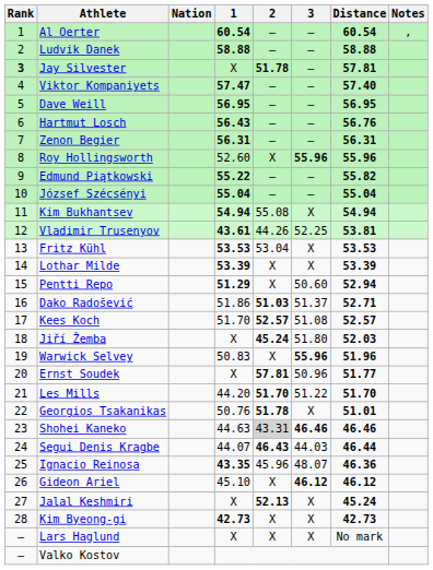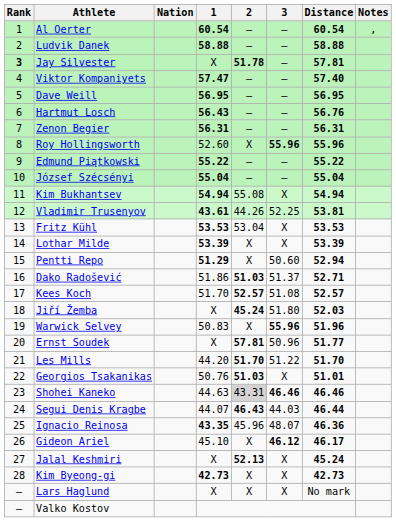 <table class="wikitable sortable" style="text-align:center">
 <tr>
 <th>Rank</th>
 <th>Athlete</th>
 <th>Nation</th>
 <th>1</th>
 <th>2</th>
 <th>3</th>
 <th>Distance</th>
 <th>Notes</th>
 </tr>
 <tr bgcolor=bbf3bb>
 <td>1</td>
 <td align=left><a href='#'>Al Oerter</a></td>
 <td align=left></td>
 <td><strong>60.54</strong></td>
 <td data-sort-value=1.00>—</td>
 <td data-sort-value=1.00>—</td>
 <td><strong>60.54</strong></td>
 <td>, </td>
 </tr>
 <tr bgcolor=bbf3bb>
 <td>2</td>
 <td align=left><a href='#'>Ludvik Danek</a></td>
 <td align=left></td>
 <td><strong>58.88</strong></td>
 <td data-sort-value=1.00>—</td>
 <td data-sort-value=1.00>—</td>
 <td><strong>58.88</strong></td>
 <td></td>
 </tr>
 <tr bgcolor=bbf3bb>
 <td><strong>3</strong></td>
 <td align=left><a href='#'>Jay Silvester</a></td>
 <td align=left></td>
 <td data-sort-value=1.00>X</td>
 <td><strong>51.78</strong></td>
 <td data-sort-value=1.00>—</td>
 <td><strong>57.81</strong></td>
 <td></td>
 </tr>
 <tr bgcolor=bbf3bb>
 <td>4</td>
 <td align=left><a href='#'>Viktor Kompaniyets</a></td>
 <td align=left></td>
 <td><strong>57.47</strong></td>
 <td data-sort-value=1.00>—</td>
 <td data-sort-value=1.00>—</td>
 <td><strong>57.40</strong></td>
 <td></td>
 </tr>
 <tr bgcolor=bbf3bb>
 <td>5</td>
 <td align=left><a href='#'>Dave Weill</a></td>
 <td align=left></td>
 <td><strong>56.95</strong></td>
 <td data-sort-value=1.00>—</td>
 <td data-sort-value=1.00>—</td>
 <td><strong>56.95</strong></td>
 <td></td>
 </tr>
 <tr bgcolor=bbf3bb>
 <td>6</td>
 <td align=left><a href='#'>Hartmut Losch</a></td>
 <td align=left></td>
 <td><strong>56.43</strong></td>
 <td data-sort-value=1.00>—</td>
 <td data-sort-value=1.00>—</td>
 <td><strong>56.76</strong></td>
 <td></td>
 </tr>
 <tr bgcolor=bbf3bb>
 <td>7</td>
 <td align=left><a href='#'>Zenon Begier</a></td>
 <td align=left></td>
 <td><strong>56.31</strong></td>
 <td data-sort-value=1.00>—</td>
 <td data-sort-value=1.00>—</td>
 <td><strong>56.31</strong></td>
 <td></td>
 </tr>
 <tr bgcolor=bbf3bb>
 <td>8</td>
 <td align=left><a href='#'>Roy Hollingsworth</a></td>
 <td align=left></td>
 <td>52.60</td>
 <td data-sort-value=1.00>X</td>
 <td><strong>55.96</strong></td>
 <td><strong>55.96</strong></td>
 <td></td>
 </tr>
 <tr bgcolor=bbf3bb>
 <td>9</td>
 <td align=left><a href='#'>Edmund Piątkowski</a></td>
 <td align=left></td>
 <td><strong>55.22</strong></td>
 <td data-sort-value=1.00>—</td>
 <td data-sort-value=1.00>—</td>
-<td><strong>55.82</strong></td>
+<td><strong>55.22</strong></td>
 <td></td>
 </tr>
 <tr bgcolor=bbf3bb>
 <td>10</td>
 <td align=left><a href='#'>József Szécsényi</a></td>
 <td align=left></td>
 <td><strong>55.04</strong></td>
 <td data-sort-value=1.00>—</td>
 <td data-sort-value=1.00>—</td>
 <td><strong>55.04</strong></td>
 <td></td>
 </tr>
 <tr bgcolor=ccf9cc>
 <td>11</td>
 <td align=left><a href='#'>Kim Bukhantsev</a></td>
 <td align=left></td>
 <td><strong>54.94</strong></td>
 <td>55.08</td>
 <td data-sort-value=1.00>X</td>
 <td><strong>54.94</strong></td>
 <td></td>
 </tr>
 <tr bgcolor=ccf9cc>
 <td>12</td>
 <td align=left><a href='#'>Vladimir Trusenyov</a></td>
 <td align=left></td>
 <td><strong>43.61</strong></td>
 <td>44.26</td>
 <td>52.25</td>
 <td><strong>53.81</strong></td>
 <td></td>
 </tr>
 <tr>
 <td>13</td>
 <td align=left><a href='#'>Fritz Kühl</a></td>
 <td align=left></td>
 <td><strong>53.53</strong></td>
 <td>53.04</td>
 <td data-sort-value=1.00>X</td>
 <td><strong>53.53</strong></td>
 <td></td>
 </tr>
 <tr>
 <td>14</td>
 <td align=left><a href='#'>Lothar Milde</a></td>
 <td align=left></td>
 <td><strong>53.39</strong></td>
 <td data-sort-value=1.00>X</td>
 <td data-sort-value=1.00>X</td>
 <td><strong>53.39</strong></td>
 <td></td>
 </tr>
 <tr>
 <td>15</td>
 <td align=left><a href='#'>Pentti Repo</a></td>
 <td align=left></td>
 <td><strong>51.29</strong></td>
 <td data-sort-value=1.00>X</td>
 <td>50.60</td>
 <td><strong>52.94</strong></td>
 <td></td>
 </tr>
 <tr>
 <td>16</td>
 <td align=left><a href='#'>Dako Radošević</a></td>
 <td align=left></td>
 <td>51.86</td>
 <td><strong>51.03</strong></td>
 <td>51.37</td>
 <td><strong>52.71</strong></td>
 <td></td>
 </tr>
 <tr>
 <td>17</td>
 <td align=left><a href='#'>Kees Koch</a></td>
 <td align=left></td>
 <td>51.70</td>
 <td><strong>52.57</strong></td>
 <td>51.08</td>
 <td><strong>52.57</strong></td>
 <td></td>
 </tr>
 <tr>
 <td>18</td>
 <td align=left><a href='#'>Jiří Žemba</a></td>
 <td align=left></td>
 <td data-sort-value=1.00>X</td>
 <td><strong>45.24</strong></td>
 <td>51.80</td>
 <td><strong>52.03</strong></td>
 <td></td>
 </tr>
 <tr>
 <td>19</td>
 <td align=left><a href='#'>Warwick Selvey</a></td>
 <td align=left></td>
 <td>50.83</td>
 <td data-sort-value=1.00>X</td>
 <td><strong>55.96</strong></td>
 <td><strong>51.96</strong></td>
 <td></td>
 </tr>
 <tr>
 <td>20</td>
 <td align=left><a href='#'>Ernst Soudek</a></td>
 <td align=left></td>
 <td data-sort-value=1.00>X</td>
 <td><strong>57.81</strong></td>
 <td>50.96</td>
 <td><strong>51.77</strong></td>
 <td></td>
 </tr>
 <tr>
 <td>21</td>
 <td align=left><a href='#'>Les Mills</a></td>
 <td align=left></td>
 <td>44.20</td>
 <td><strong>51.70</strong></td>
 <td>51.22</td>
 <td><strong>51.70</strong></td>
 <td></td>
 </tr>
 <tr>
 <td>22</td>
 <td align=left><a href='#'>Georgios Tsakanikas</a></td>
 <td align=left></td>
 <td>50.76</td>
-<td><strong>51.78</strong></td>
+<td><strong>51.03</strong></td>
 <td data-sort-value=1.00>X</td>
 <td><strong>51.01</strong></td>
 <td></td>
 </tr>
 <tr>
 <td>23</td>
 <td align=left><a href='#'>Shohei Kaneko</a></td>
 <td align=left></td>
 <td>44.63</td>
 <td style="background: lightgrey;">43.31</td>
 <td><strong>46.46</strong></td>
 <td><strong>46.46</strong></td>
 <td></td>
 </tr>
 <tr>
 <td>24</td>
 <td align=left><a href='#'>Segui Denis Kragbe</a></td>
 <td align=left></td>
 <td>44.07</td>
 <td><strong>46.43</strong></td>
 <td>44.03</td>
 <td><strong>46.44</strong></td>
 <td></td>
 </tr>
 <tr>
 <td>25</td>
 <td align=left><a href='#'>Ignacio Reinosa</a></td>
 <td align=left></td>
 <td><strong>43.35</strong></td>
 <td>45.96</td>
 <td>48.07</td>
 <td><strong>46.36</strong></td>
 <td></td>
 </tr>
 <tr>
 <td>26</td>
 <td align=left><a href='#'>Gideon Ariel</a></td>
 <td align=left></td>
 <td>45.10</td>
 <td data-sort-value=1.00>X</td>
 <td><strong>46.12</strong></td>
-<td><strong>46.12</strong></td>
+<td><strong>46.17</strong></td>
 <td></td>
 </tr>
 <tr>
 <td>27</td>
 <td align=left><a href='#'>Jalal Keshmiri</a></td>
 <td align=left></td>
 <td data-sort-value=1.00>X</td>
 <td><strong>52.13</strong></td>
 <td data-sort-value=1.00>X</td>
 <td><strong>45.24</strong></td>
 <td></td>
 </tr>
 <tr>
 <td>28</td>
 <td align=left><a href='#'>Kim Byeong-gi</a></td>
 <td align=left></td>
 <td><strong>42.73</strong></td>
 <td data-sort-value=1.00>X</td>
 <td data-sort-value=1.00>X</td>
 <td><strong>42.73</strong></td>
 <td></td>
 </tr>
 <tr>
 <td data-sort-value=29>—</td>
 <td align=left><a href='#'>Lars Haglund</a></td>
 <td align=left></td>
 <td data-sort-value=1.00>X</td>
 <td data-sort-value=1.00>X</td>
 <td data-sort-value=1.00>X</td>
 <td data-sort-value=1.00>No mark</td>
 <td></td>
 </tr>
 <tr>
 <td data-sort-value=30>—</td>
 <td align=left>Valko Kostov</td>
 <td align=left></td>
 <td colspan=4 data-sort-value=0.00></td>
 <td></td>
 </tr>
 </table>
